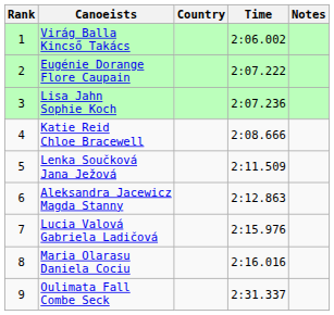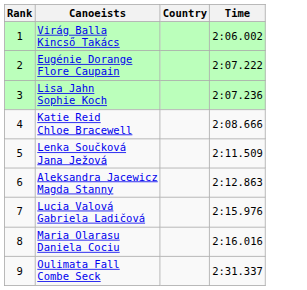 <table class="wikitable" style="text-align:center">
 <tr>
 <th>Rank</th>
 <th>Canoeists</th>
 <th>Country</th>
 <th>Time</th>
-<th>Notes</th>
 </tr>
 <tr bgcolor=bbffbb>
 <td>1</td>
 <td align="left"><a href='#'>Virág Balla</a><br><a href='#'>Kincső Takács</a></td>
 <td align="left"></td>
 <td>2:06.002</td>
-<td></td>
 </tr>
 <tr bgcolor=bbffbb>
 <td>2</td>
 <td align="left"><a href='#'>Eugénie Dorange</a><br><a href='#'>Flore Caupain</a></td>
 <td align="left"></td>
 <td>2:07.222</td>
-<td></td>
 </tr>
 <tr bgcolor=bbffbb>
 <td>3</td>
 <td align="left"><a href='#'>Lisa Jahn</a><br><a href='#'>Sophie Koch</a></td>
 <td align="left"></td>
 <td>2:07.236</td>
-<td></td>
 </tr>
 <tr>
 <td>4</td>
 <td align="left"><a href='#'>Katie Reid</a><br><a href='#'>Chloe Bracewell</a></td>
 <td align="left"></td>
 <td>2:08.666</td>
-<td></td>
 </tr>
 <tr>
 <td>5</td>
 <td align="left"><a href='#'>Lenka Součková</a><br><a href='#'>Jana Ježová</a></td>
 <td align="left"></td>
 <td>2:11.509</td>
-<td></td>
 </tr>
 <tr>
 <td>6</td>
 <td align="left"><a href='#'>Aleksandra Jacewicz</a><br><a href='#'>Magda Stanny</a></td>
 <td align="left"></td>
 <td>2:12.863</td>
-<td></td>
 </tr>
 <tr>
 <td>7</td>
 <td align="left"><a href='#'>Lucia Valová</a><br><a href='#'>Gabriela Ladičová</a></td>
 <td align="left"></td>
 <td>2:15.976</td>
-<td></td>
 </tr>
 <tr>
 <td>8</td>
 <td align="left"><a href='#'>Maria Olarasu</a><br><a href='#'>Daniela Cociu</a></td>
 <td align="left"></td>
 <td>2:16.016</td>
-<td></td>
 </tr>
 <tr>
 <td>9</td>
 <td align="left"><a href='#'>Oulimata Fall</a><br><a href='#'>Combe Seck</a></td>
 <td align="left"></td>
 <td>2:31.337</td>
-<td></td>
 </tr>
 </table>
